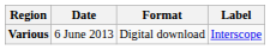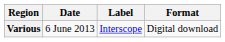 <table class="wikitable plainrowheaders">
 <tr>
 <th scope="col">Region</th>
 <th scope="col">Date</th>
+<th scope="col">Label</th>
 <th scope="col">Format</th>
-<th scope="col">Label</th>
 </tr>
 <tr>
 <th scope="row">Various</th>
 <td>6 June 2013</td>
+<td><a href='#'>Interscope</a></td>
 <td>Digital download</td>
-<td><a href='#'>Interscope</a></td>
 </tr>
 </table>
